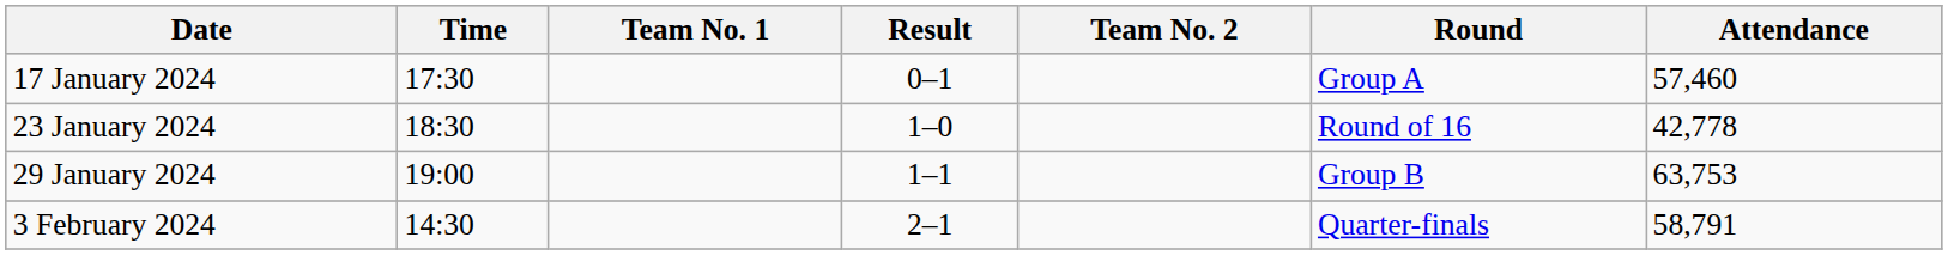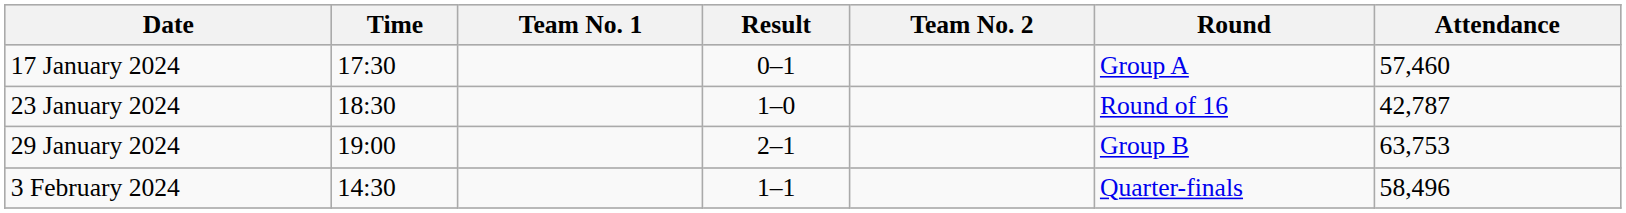 <table class="wikitable" style="text-align:left; width:80%;">
 <tr>
 <th>Date</th>
 <th>Time</th>
 <th>Team No. 1</th>
 <th>Result</th>
 <th>Team No. 2</th>
 <th>Round</th>
 <th>Attendance</th>
 </tr>
 <tr>
 <td>17 January 2024</td>
 <td>17:30</td>
 <td></td>
 <td style="text-align:center;">0–1</td>
 <td></td>
 <td><a href='#'>Group A</a></td>
 <td>57,460</td>
 </tr>
 <tr>
 <td>23 January 2024</td>
 <td>18:30</td>
 <td></td>
 <td style="text-align:center;">1–0</td>
 <td></td>
 <td><a href='#'>Round of 16</a></td>
-<td>42,778</td>
+<td>42,787</td>
 </tr>
 <tr>
 <td>29 January 2024</td>
 <td>19:00</td>
 <td></td>
-<td style="text-align:center;">1–1  </td>
+<td style="text-align:center;">2–1</td>
 <td></td>
 <td><a href='#'>Group B</a></td>
 <td>63,753</td>
 </tr>
 <tr>
 <td>3 February 2024</td>
 <td>14:30</td>
 <td></td>
-<td style="text-align:center;">2–1</td>
+<td style="text-align:center;">1–1  </td>
 <td></td>
 <td><a href='#'>Quarter-finals</a></td>
-<td>58,791</td>
+<td>58,496</td>
 </tr>
 </table>
